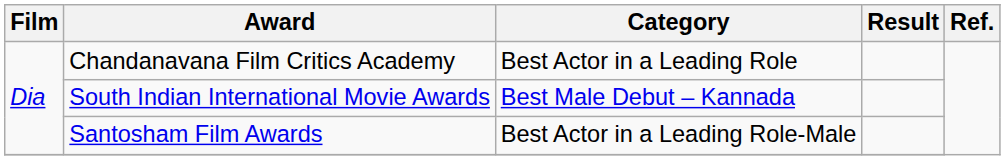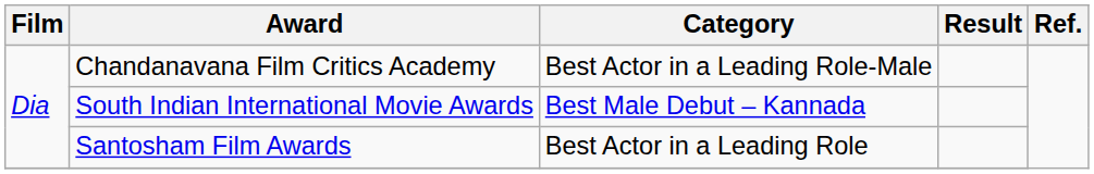 <table class=wikitable>
 <tr>
 <th>Film</th>
 <th>Award</th>
 <th>Category</th>
 <th>Result</th>
 <th>Ref.</th>
 </tr>
 <tr>
 <td rowspan="3"><em><a href='#'>Dia</a></em></td>
 <td rowspan=1>Chandanavana Film Critics Academy</td>
-<td>Best Actor in a Leading Role</td>
+<td>Best Actor in a Leading Role-Male</td>
 <td></td>
 <td rowspan="6"></td>
 </tr>
 <tr>
 <td><a href='#'>South Indian International Movie Awards</a></td>
 <td><a href='#'>Best Male Debut – Kannada</a></td>
 <td></td>
 </tr>
 <tr>
 <td><a href='#'>Santosham Film Awards</a></td>
-<td>Best Actor in a Leading Role-Male</td>
+<td>Best Actor in a Leading Role</td>
 <td></td>
 </tr>
 <tr>
 </tr>
 </table>
